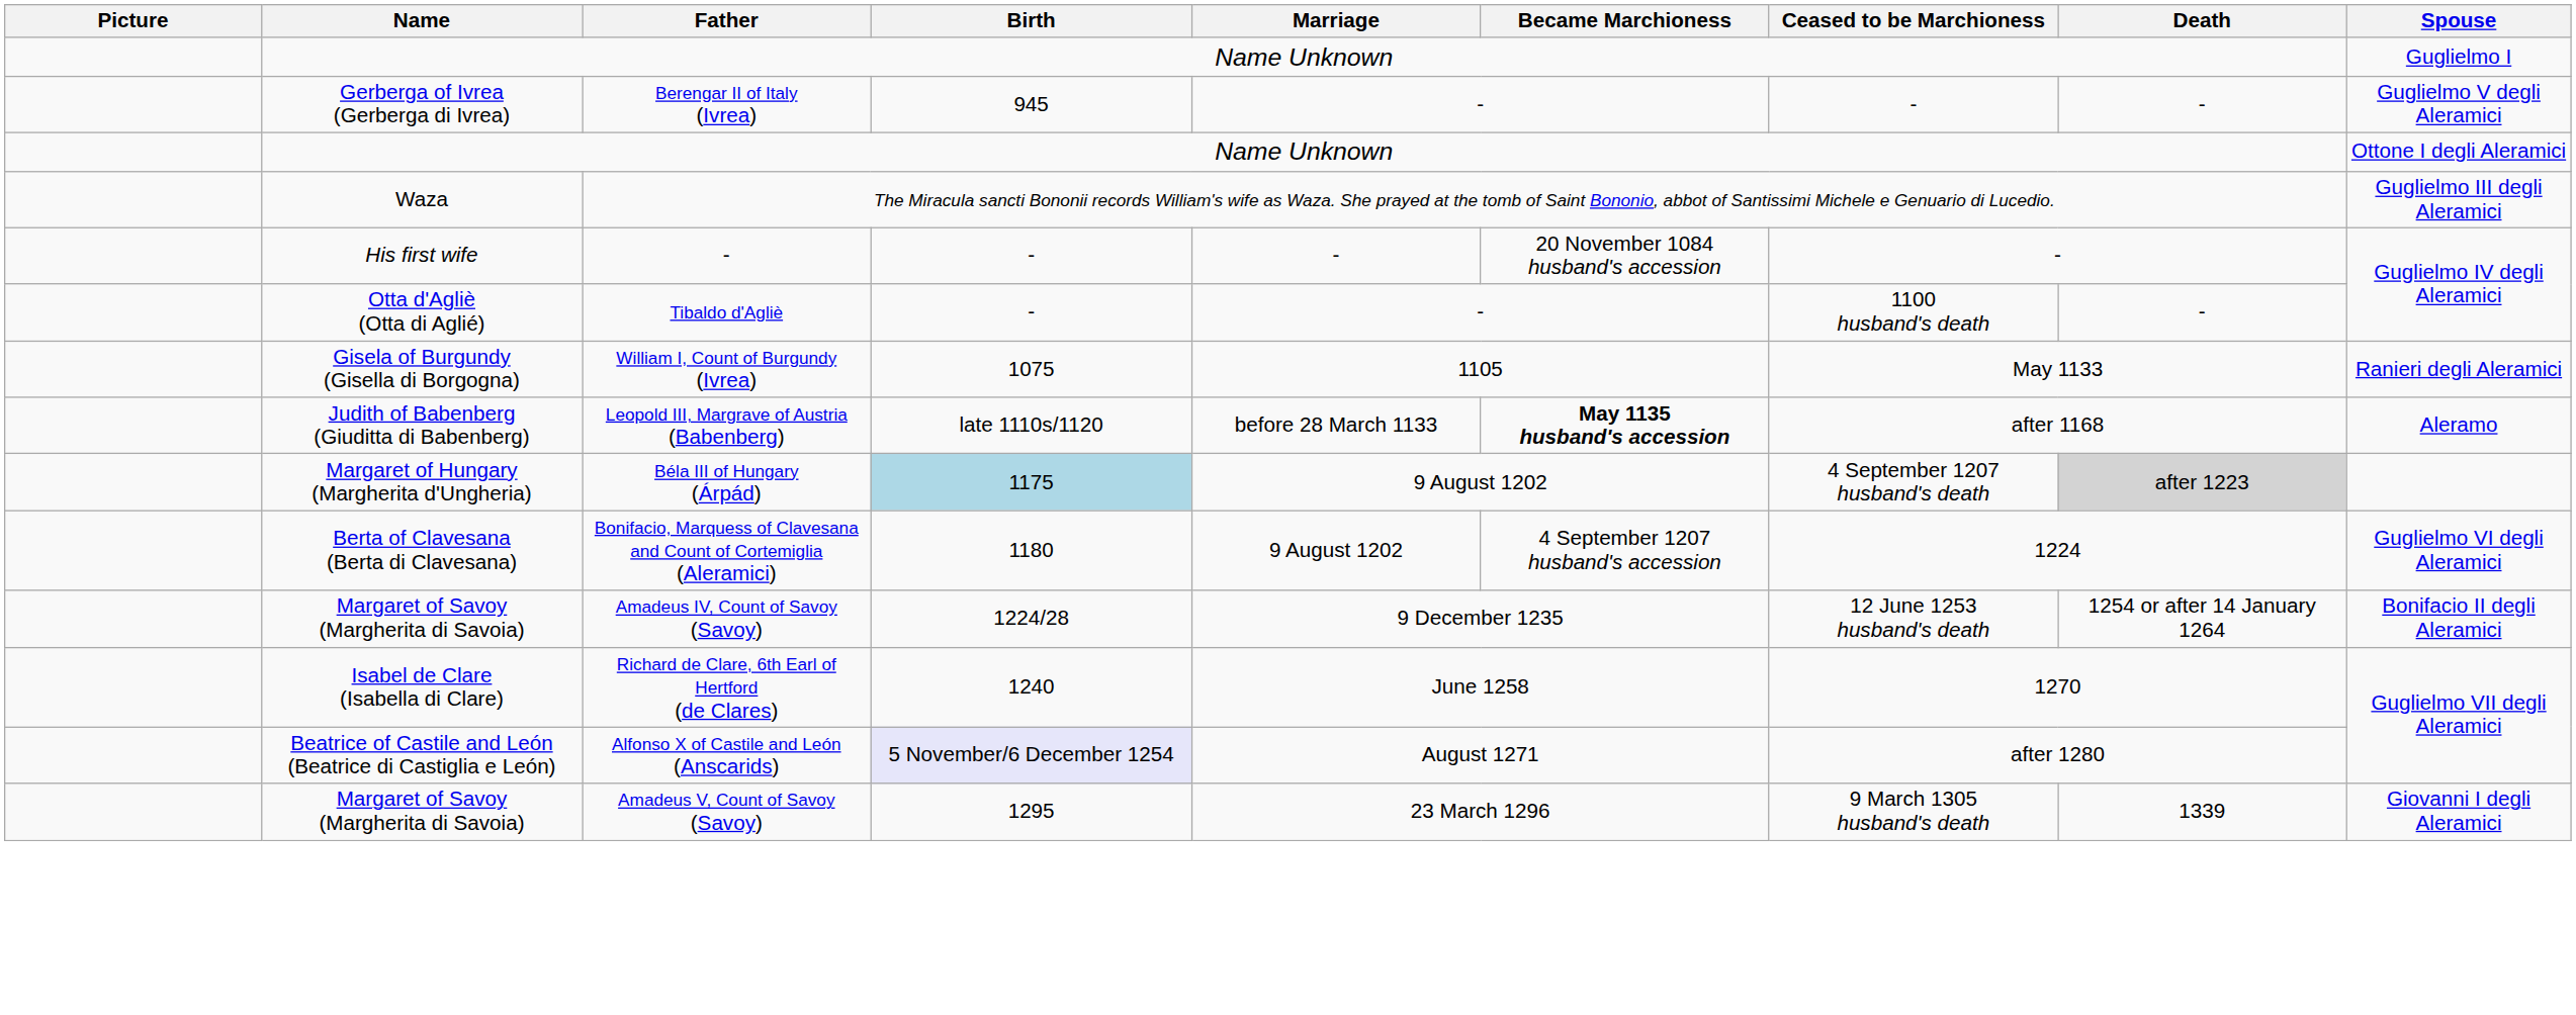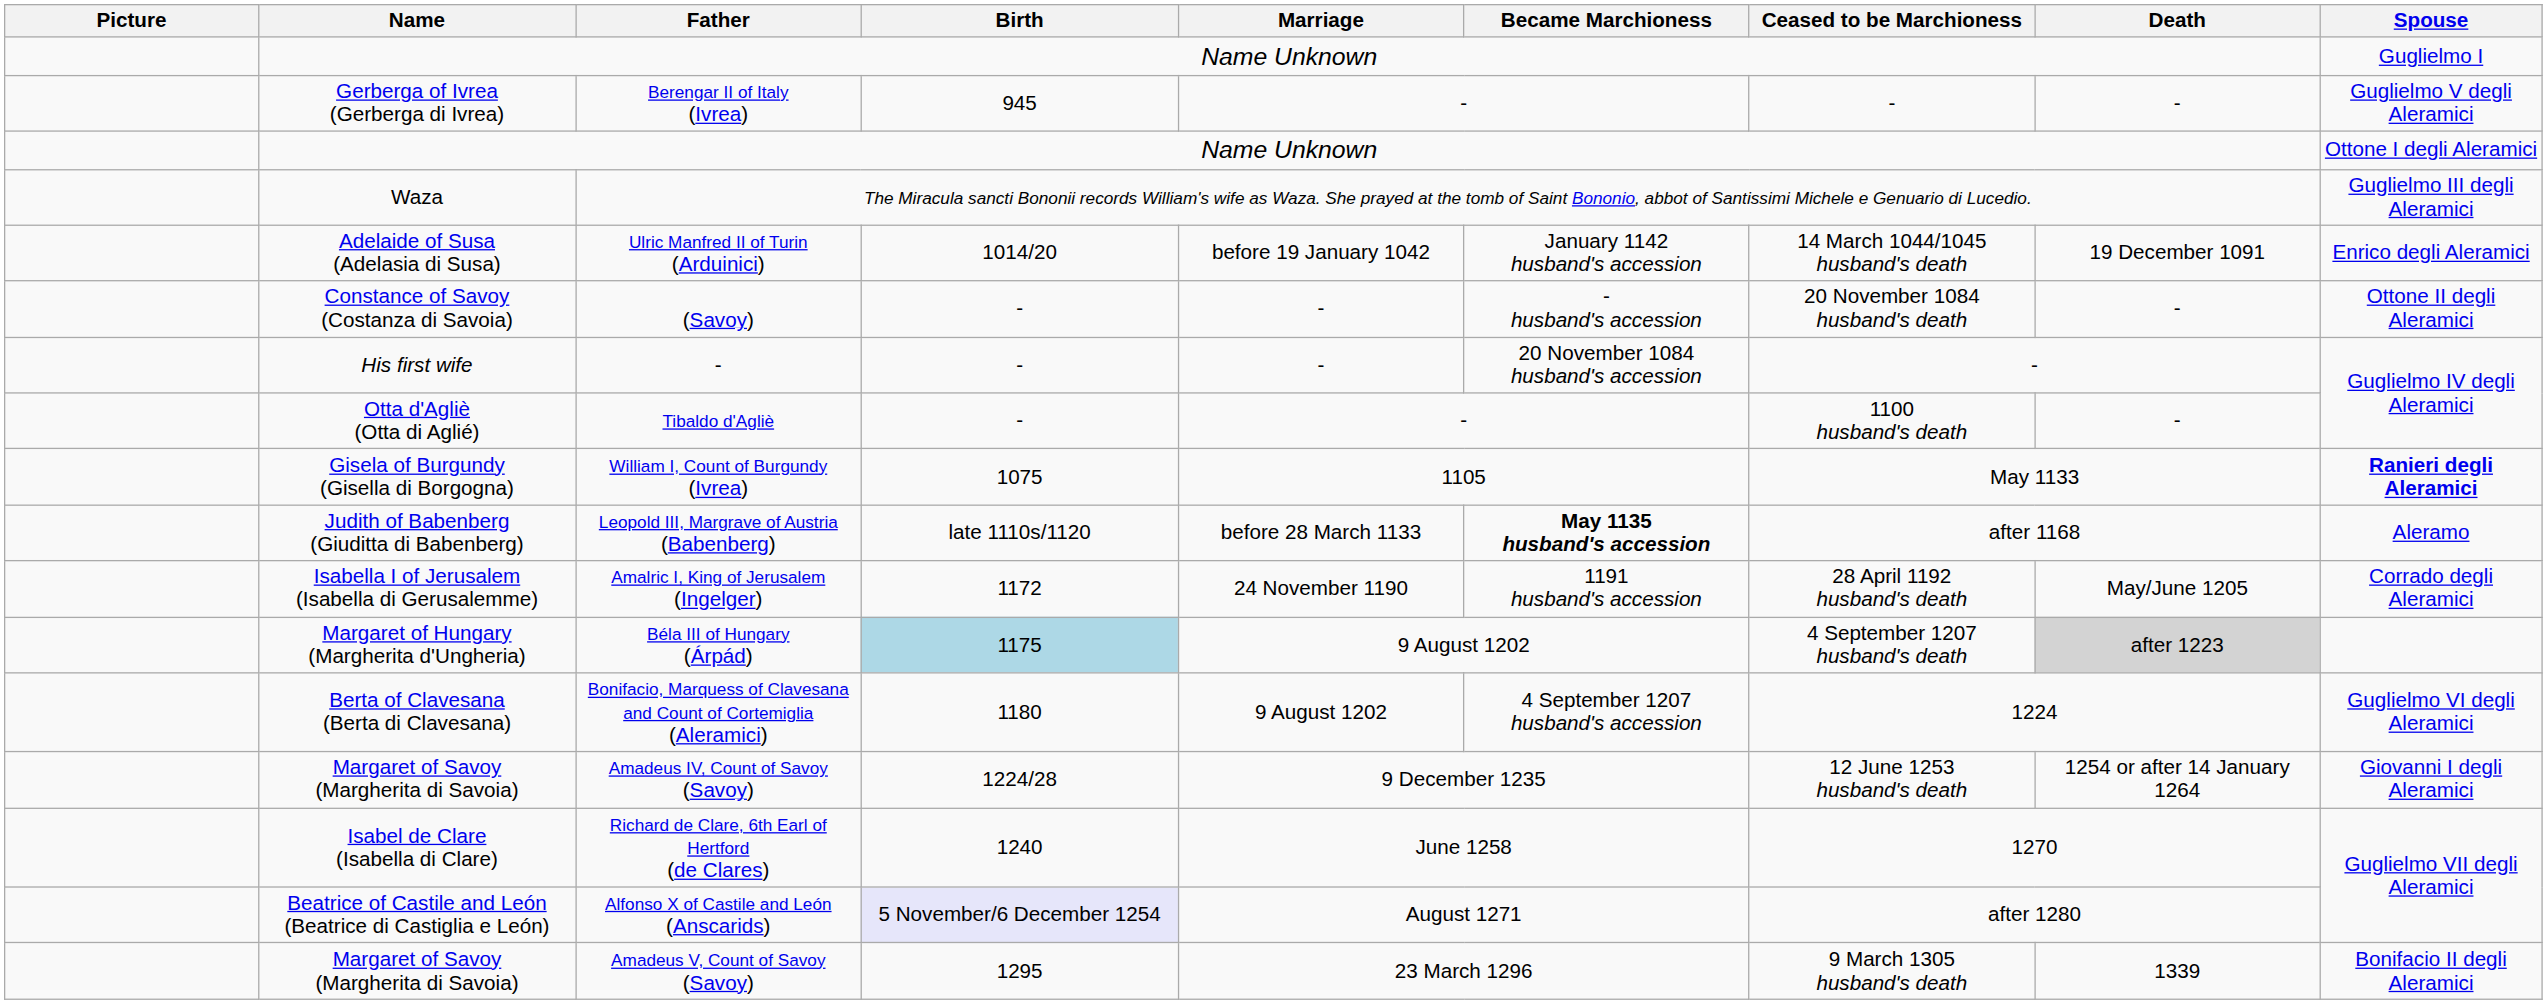 <table class="wikitable">
 <tr>
 <th style="width:8%;">Picture</th>
 <th style="width:10%;">Name</th>
 <th style="width:9%;">Father</th>
 <th style="width:10%;">Birth</th>
 <th style="width:9%;">Marriage</th>
 <th style="width:9%;">Became Marchioness</th>
 <th style="width:9%;">Ceased to be Marchioness</th>
 <th style="width:9%;">Death</th>
 <th style="width:7%;"><a href='#'>Spouse</a></th>
 </tr>
 <tr>
 <td style="text-align:center;"></td>
 <td style="text-align:center;" colspan="7"><big><em>Name Unknown</em></big></td>
 <td style="text-align:center;"><a href='#'>Guglielmo I</a></td>
 </tr>
 <tr>
 <td style="text-align:center;"></td>
 <td style="text-align:center;"><a href='#'>Gerberga of Ivrea</a><br>(Gerberga di Ivrea)</td>
 <td style="text-align:center;"><small><a href='#'>Berengar II of Italy</a></small><br>(<a href='#'>Ivrea</a>)</td>
 <td style="text-align:center;">945</td>
 <td style="text-align:center;" colspan="2">-</td>
 <td align=center>-</td>
 <td style="text-align:center;">-</td>
 <td style="text-align:center;"><a href='#'>Guglielmo V degli Aleramici</a></td>
 </tr>
 <tr>
 <td style="text-align:center;"></td>
 <td style="text-align:center;" colspan="7"><big><em>Name Unknown</em></big></td>
 <td style="text-align:center;"><a href='#'>Ottone I degli Aleramici</a></td>
 </tr>
 <tr>
 <td style="text-align:center;"></td>
 <td style="text-align:center;">Waza</td>
 <td style="text-align:center;" colspan="6"><small><em>The Miracula sancti Bononii records William's wife as Waza. She prayed at the tomb of Saint <a href='#'>Bononio</a>, abbot of Santissimi Michele e Genuario di Lucedio.</em></small></td>
 <td style="text-align:center;"><a href='#'>Guglielmo III degli Aleramici</a></td>
 </tr>
 <tr>
 <td style="text-align:center;"></td>
+<td style="text-align:center;"><a href='#'>Adelaide of Susa</a><br>(Adelasia di Susa)</td>
+<td style="text-align:center;"><small><a href='#'>Ulric Manfred II of Turin</a></small><br>(<a href='#'>Arduinici</a>)</td>
+<td style="text-align:center;">1014/20</td>
+<td style="text-align:center;">before 19 January 1042</td>
+<td style="text-align:center;">January 1142<br><em>husband's accession</em></td>
+<td style="text-align:center;">14 March 1044/1045<br><em>husband's death</em></td>
+<td style="text-align:center;">19 December 1091</td>
+<td style="text-align:center;"><a href='#'>Enrico degli Aleramici</a></td>
+</tr>
+<tr>
+<td style="text-align:center;"></td>
+<td style="text-align:center;"><a href='#'>Constance of Savoy</a><br>(Costanza di Savoia)</td>
+<td style="text-align:center;"><small></small><br>(<a href='#'>Savoy</a>)</td>
+<td style="text-align:center;">-</td>
+<td style="text-align:center;">-</td>
+<td style="text-align:center;">-<br><em>husband's accession</em></td>
+<td style="text-align:center;">20 November 1084<br><em>husband's death</em></td>
+<td style="text-align:center;">-</td>
+<td style="text-align:center;"><a href='#'>Ottone II degli Aleramici</a></td>
+</tr>
+<tr>
+<td style="text-align:center;"></td>
 <td style="text-align:center;"><em>His first wife</em></td>
 <td style="text-align:center;">-</td>
 <td style="text-align:center;">-</td>
 <td style="text-align:center;">-</td>
 <td style="text-align:center;">20 November 1084<br><em>husband's accession</em></td>
 <td style="text-align:center;" colspan="2">-</td>
 <td style="text-align:center;" rowspan="2"><a href='#'>Guglielmo IV degli Aleramici</a></td>
 </tr>
 <tr style="text-align:center;">
 <td></td>
 <td><a href='#'>Otta d'Agliè</a><br>(Otta di Aglié)</td>
 <td><small><a href='#'>Tibaldo d'Agliè</a></small></td>
 <td>-</td>
 <td colspan="2">-</td>
 <td>1100<br><em>husband's death</em></td>
 <td>-</td>
 </tr>
 <tr>
 <td style="text-align:center;"></td>
 <td style="text-align:center;"><a href='#'>Gisela of Burgundy</a><br>(Gisella di Borgogna)</td>
 <td style="text-align:center;"><small><a href='#'>William I, Count of Burgundy</a></small><br>(<a href='#'>Ivrea</a>)</td>
 <td align=center>1075</td>
 <td style="text-align:center;" colspan="2">1105</td>
 <td style="text-align:center;" colspan="2">May 1133</td>
-<td style="text-align:center;"><a href='#'>Ranieri degli Aleramici</a></td>
+<td style="text-align:center;"><strong><a href='#'>Ranieri degli Aleramici</a></strong></td>
 </tr>
 <tr>
 <td style="text-align:center;"></td>
 <td style="text-align:center;"><a href='#'>Judith of Babenberg</a><br>(Giuditta di Babenberg)</td>
 <td style="text-align:center;"><small><a href='#'>Leopold III, Margrave of Austria</a></small><br>(<a href='#'>Babenberg</a>)</td>
 <td align=center>late 1110s/1120</td>
 <td style="text-align:center;">before 28 March 1133</td>
 <td style="text-align:center;"><strong>May 1135<br><em>husband's accession</em></strong></td>
 <td style="text-align:center;" colspan="2">after 1168</td>
 <td style="text-align:center;"><a href='#'>Aleramo</a></td>
+</tr>
+<tr>
+<td style="text-align:center;"></td>
+<td style="text-align:center;"><a href='#'>Isabella I of Jerusalem</a><br>(Isabella di Gerusalemme)</td>
+<td style="text-align:center;"><small><a href='#'>Amalric I, King of Jerusalem</a></small><br>(<a href='#'>Ingelger</a>)</td>
+<td align=center>1172</td>
+<td style="text-align:center;">24 November 1190</td>
+<td style="text-align:center;">1191<br><em>husband's accession</em></td>
+<td style="text-align:center;">28 April 1192<br><em>husband's death</em></td>
+<td style="text-align:center;">May/June 1205</td>
+<td style="text-align:center;"><a href='#'>Corrado degli Aleramici</a></td>
 </tr>
 <tr>
 <td style="text-align:center;"></td>
 <td style="text-align:center;"><a href='#'>Margaret of Hungary</a><br>(Margherita d'Ungheria)</td>
 <td style="text-align:center;"><small><a href='#'>Béla III of Hungary</a></small><br>(<a href='#'>Árpád</a>)</td>
 <td align=center style="background: lightblue;">1175</td>
 <td style="text-align:center;" colspan="2">9 August 1202</td>
 <td style="text-align:center;">4 September 1207<br><em>husband's death</em></td>
 <td style="background: lightgrey; text-align:center;">after 1223</td>
 </tr>
 <tr>
 <td style="text-align:center;"></td>
 <td style="text-align:center;"><a href='#'>Berta of Clavesana</a><br>(Berta di Clavesana)</td>
 <td style="text-align:center;"><small><a href='#'>Bonifacio, Marquess of Clavesana and Count of Cortemiglia</a></small><br>(<a href='#'>Aleramici</a>)</td>
 <td align=center>1180</td>
 <td style="text-align:center;">9 August 1202</td>
 <td style="text-align:center;">4 September 1207<br><em>husband's accession</em></td>
 <td style="text-align:center;" colspan="2">1224</td>
 <td style="text-align:center;"><a href='#'>Guglielmo VI degli Aleramici</a></td>
 </tr>
 <tr>
 <td style="text-align:center;"></td>
 <td style="text-align:center;"><a href='#'>Margaret of Savoy</a><br>(Margherita di Savoia)</td>
 <td style="text-align:center;"><small><a href='#'>Amadeus IV, Count of Savoy</a></small><br>(<a href='#'>Savoy</a>)</td>
 <td align=center>1224/28</td>
 <td style="text-align:center;" colspan="2">9 December 1235</td>
 <td style="text-align:center;">12 June 1253<br><em>husband's death</em></td>
 <td style="text-align:center;">1254 or after 14 January 1264</td>
-<td style="text-align:center;"><a href='#'>Bonifacio II degli Aleramici</a></td>
+<td style="text-align:center;"><a href='#'>Giovanni I degli Aleramici</a></td>
 </tr>
 <tr>
 <td style="text-align:center;"></td>
 <td style="text-align:center;"><a href='#'>Isabel de Clare</a><br>(Isabella di Clare)</td>
 <td style="text-align:center;"><small><a href='#'>Richard de Clare, 6th Earl of Hertford</a></small><br>(<a href='#'>de Clares</a>)</td>
 <td align=center>1240</td>
 <td style="text-align:center;" colspan="2">June 1258</td>
 <td style="text-align:center;" colspan="2">1270</td>
 <td style="text-align:center;" rowspan="2"><a href='#'>Guglielmo VII degli Aleramici</a></td>
 </tr>
 <tr>
 <td style="text-align:center;"></td>
 <td style="text-align:center;"><a href='#'>Beatrice of Castile and León</a><br>(Beatrice di Castiglia e León)</td>
 <td style="text-align:center;"><small><a href='#'>Alfonso X of Castile and León</a></small><br>(<a href='#'>Anscarids</a>)</td>
 <td align=center style="background: lavender;">5 November/6 December 1254</td>
 <td style="text-align:center;" colspan="2">August 1271</td>
 <td style="text-align:center;" colspan="2">after 1280</td>
 </tr>
 <tr>
 <td style="text-align:center;"></td>
 <td style="text-align:center;"><a href='#'>Margaret of Savoy</a><br>(Margherita di Savoia)</td>
 <td style="text-align:center;"><small><a href='#'>Amadeus V, Count of Savoy</a></small><br>(<a href='#'>Savoy</a>)</td>
 <td align=center>1295</td>
 <td style="text-align:center;" colspan="2">23 March 1296</td>
 <td style="text-align:center;">9 March 1305<br><em>husband's death</em></td>
 <td style="text-align:center;">1339</td>
-<td style="text-align:center;"><a href='#'>Giovanni I degli Aleramici</a></td>
+<td style="text-align:center;"><a href='#'>Bonifacio II degli Aleramici</a></td>
 </tr>
 </table>
